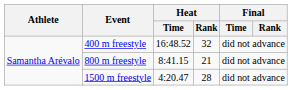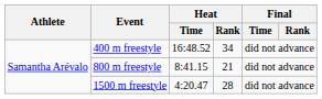 <table class=wikitable style="font-size:90%">
 <tr>
 <th rowspan="2">Athlete</th>
 <th rowspan="2">Event</th>
 <th colspan="2">Heat</th>
 <th colspan="2">Final</th>
 </tr>
 <tr style="font-size:95%">
 <th>Time</th>
 <th>Rank</th>
 <th>Time</th>
 <th>Rank</th>
 </tr>
 <tr align=center>
 <td align=left rowspan=3><a href='#'>Samantha Arévalo</a></td>
 <td align=left><a href='#'>400 m freestyle</a></td>
 <td>16:48.52</td>
-<td>32</td>
+<td>34</td>
 <td colspan=2>did not advance</td>
 </tr>
 <tr align=center>
 <td align=left><a href='#'>800 m freestyle</a></td>
 <td>8:41.15</td>
 <td>21</td>
 <td colspan=2>did not advance</td>
 </tr>
 <tr align=center>
 <td align=left><a href='#'>1500 m freestyle</a></td>
 <td>4:20.47</td>
 <td>28</td>
 <td colspan=2>did not advance</td>
 </tr>
 </table>
